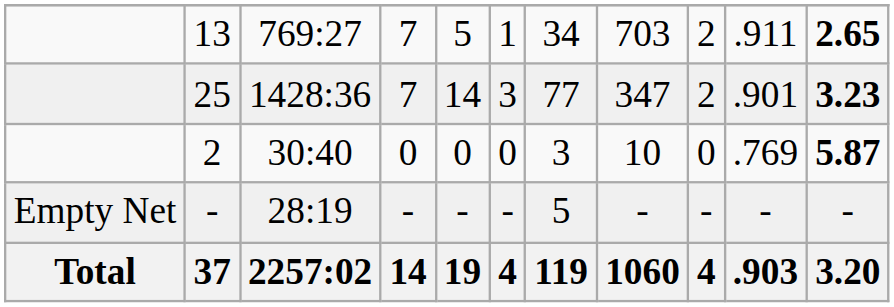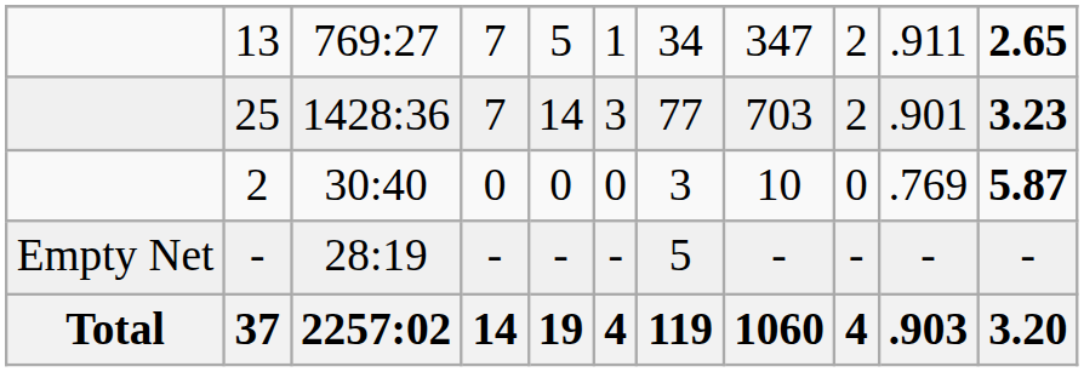 <table class="wikitable sortable">
 <tr align="center">
 </tr>
 <tr align="center" bgcolor="">
 <td></td>
 <td>13</td>
 <td>769:27</td>
 <td>7</td>
 <td>5</td>
 <td>1</td>
 <td>34</td>
-<td>703</td>
+<td>347</td>
 <td>2</td>
 <td>.911</td>
 <td><strong>2.65</strong></td>
 </tr>
 <tr align="center" bgcolor="f0f0f0">
 <td></td>
 <td>25</td>
 <td>1428:36</td>
 <td>7</td>
 <td>14</td>
 <td>3</td>
 <td>77</td>
-<td>347</td>
+<td>703</td>
 <td>2</td>
 <td>.901</td>
 <td><strong>3.23</strong></td>
 </tr>
 <tr align="center" bgcolor="">
 <td></td>
 <td>2</td>
 <td>30:40</td>
 <td>0</td>
 <td>0</td>
 <td>0</td>
 <td>3</td>
 <td>10</td>
 <td>0</td>
 <td>.769</td>
 <td><strong>5.87</strong></td>
 </tr>
 <tr align="center" bgcolor="f0f0f0">
 <td>Empty Net</td>
 <td>-</td>
 <td>28:19</td>
 <td>-</td>
 <td>-</td>
 <td>-</td>
 <td>5</td>
 <td>-</td>
 <td>-</td>
 <td>-</td>
 <td>-</td>
 </tr>
 <tr>
 <th>Total</th>
 <th>37</th>
 <th>2257:02</th>
 <th>14</th>
 <th>19</th>
 <th>4</th>
 <th>119</th>
 <th>1060</th>
 <th>4</th>
 <th>.903</th>
 <th>3.20</th>
 </tr>
 </table>
